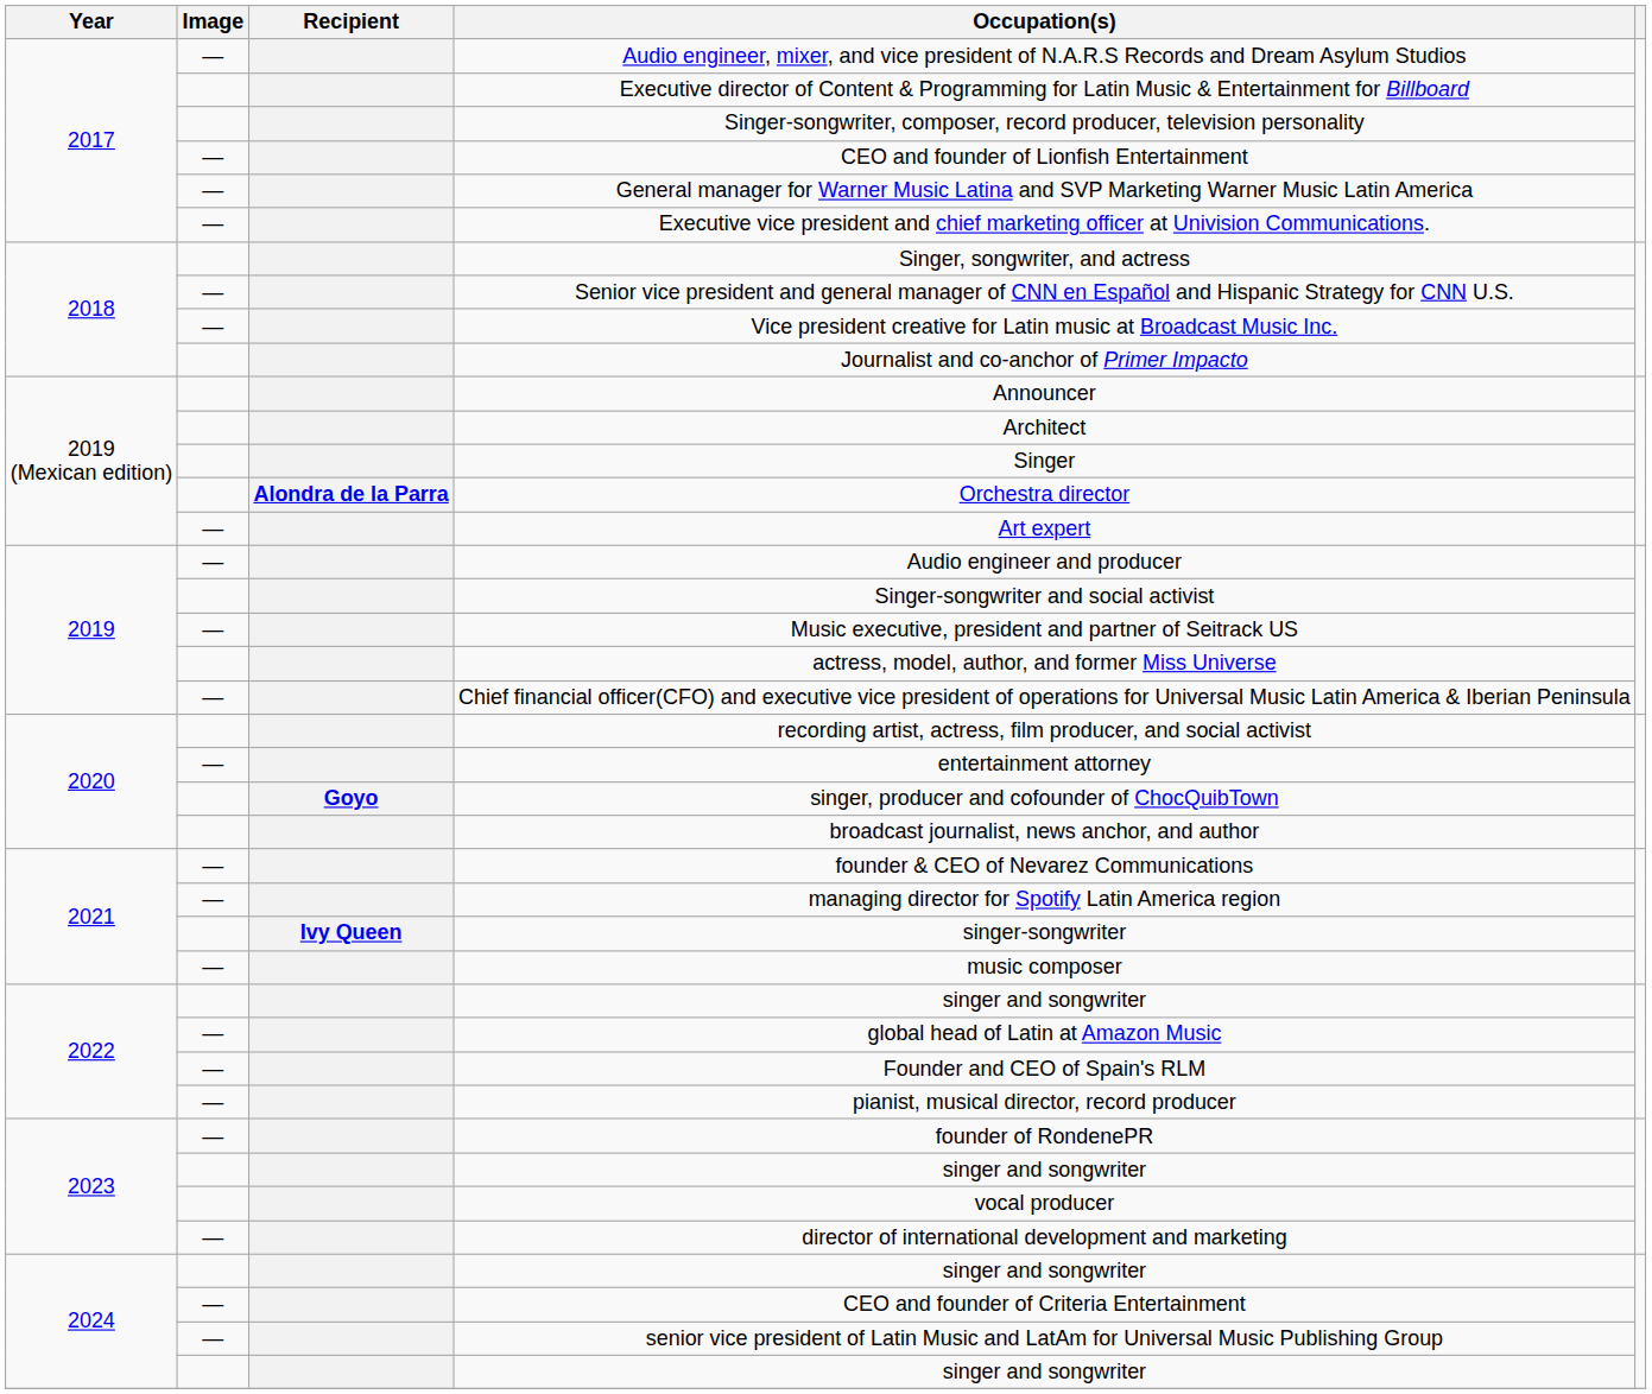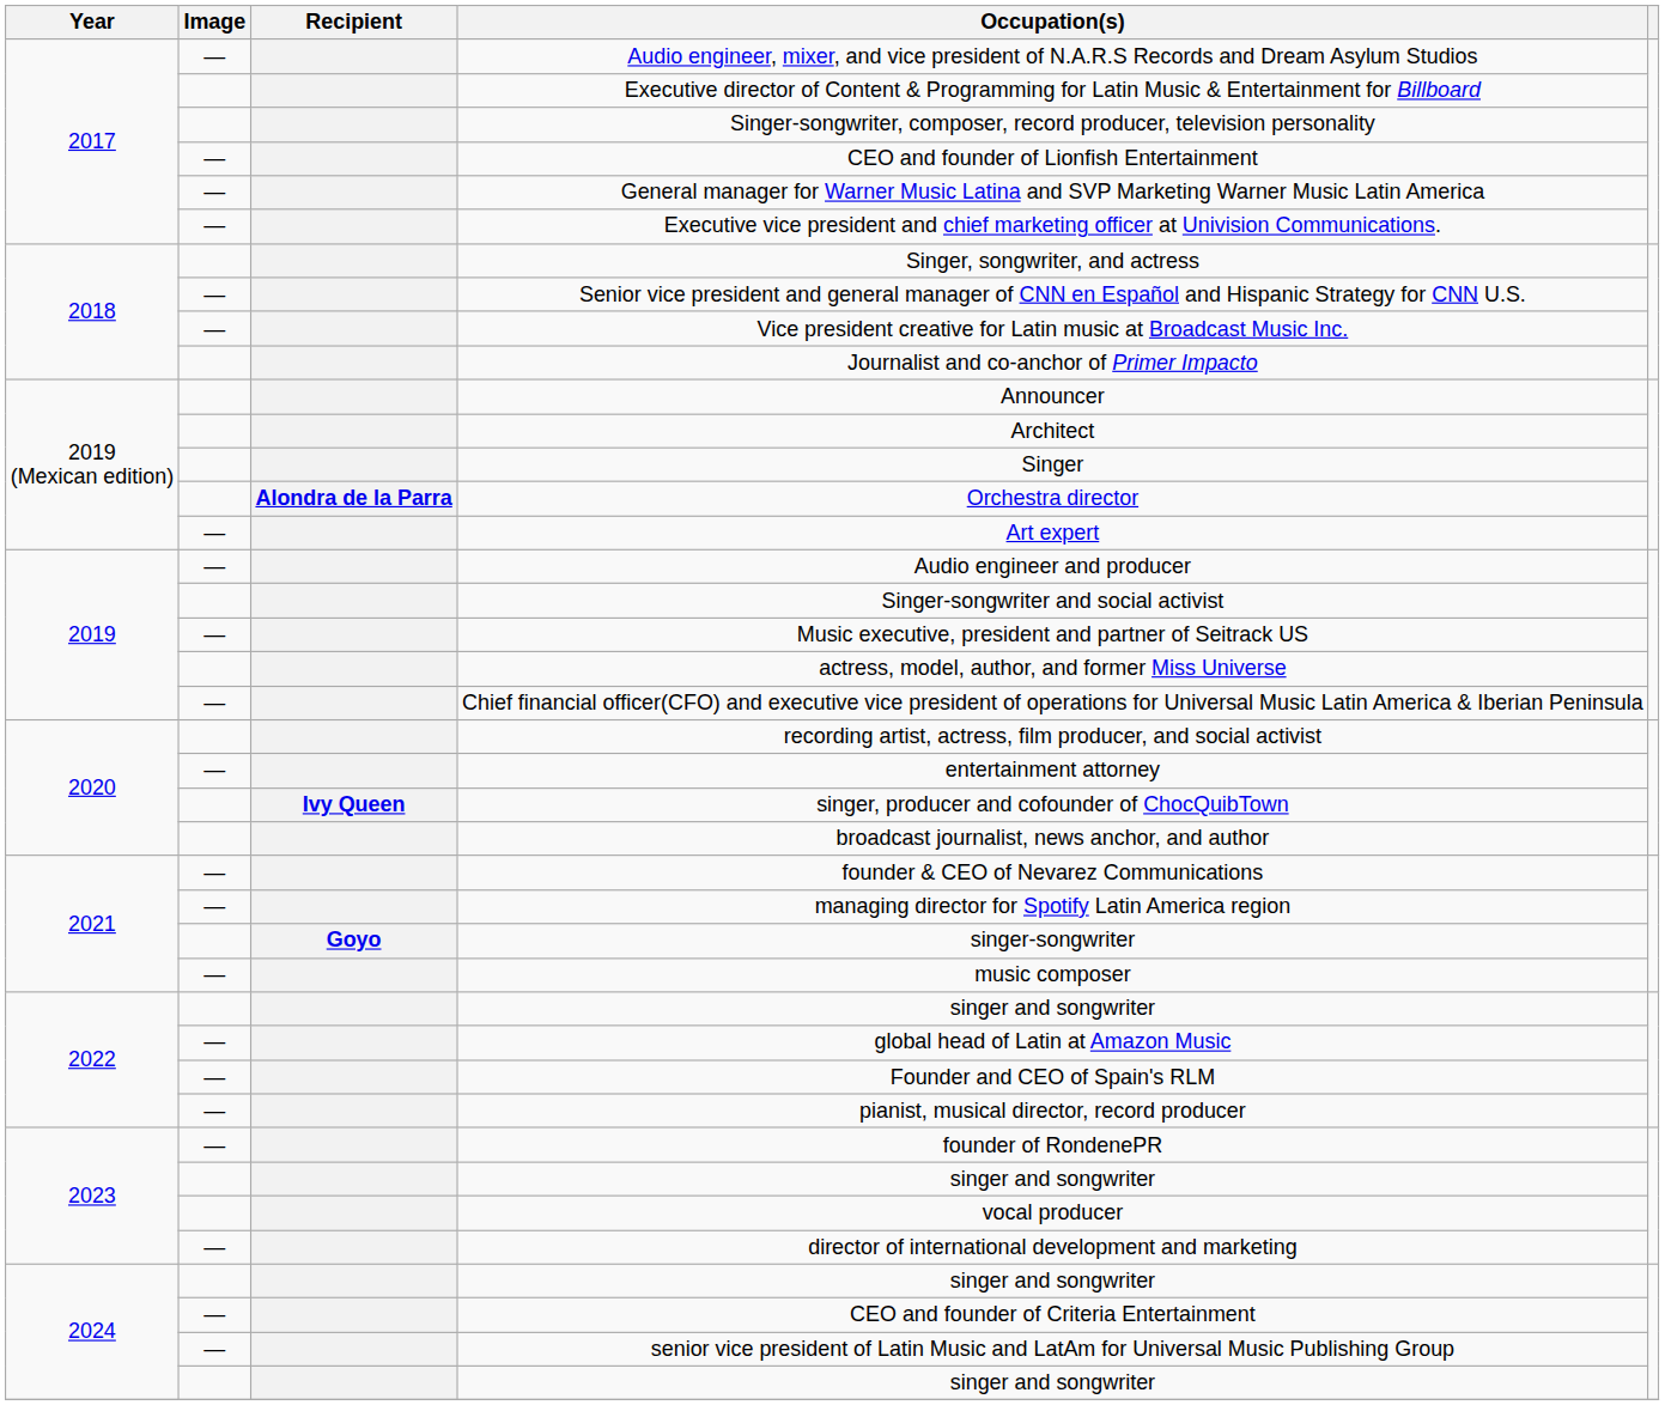 <table class="wikitable sortable plainrowheaders" style="text-align:center;">
 <tr>
 <th scope=col>Year</th>
 <th scope=col class=unsortable>Image</th>
 <th scope=col>Recipient</th>
 <th scope=col>Occupation(s)</th>
 <th scope=col class=unsortable></th>
 </tr>
 <tr>
 <td rowspan="6"><a href='#'>2017</a></td>
 <td>—</td>
 <th scope="row"></th>
 <td><a href='#'>Audio engineer</a>, <a href='#'>mixer</a>, and vice president of N.A.R.S Records and Dream Asylum Studios</td>
 <td rowspan="6"></td>
 </tr>
 <tr>
 <td></td>
 <th scope="row"></th>
 <td>Executive director of Content & Programming for Latin Music & Entertainment for <em><a href='#'>Billboard</a></em></td>
 </tr>
 <tr>
 <td></td>
 <th scope="row"></th>
 <td>Singer-songwriter, composer, record producer, television personality</td>
 </tr>
 <tr>
 <td>—</td>
 <th scope="row"></th>
 <td>CEO and founder of Lionfish Entertainment</td>
 </tr>
 <tr>
 <td>—</td>
 <th scope="row"></th>
 <td>General manager for <a href='#'>Warner Music Latina</a> and SVP Marketing Warner Music Latin America</td>
 </tr>
 <tr>
 <td>—</td>
 <th scope="row"></th>
 <td>Executive vice president and <a href='#'>chief marketing officer</a> at <a href='#'>Univision Communications</a>.</td>
 </tr>
 <tr>
 <td rowspan="4"><a href='#'>2018</a></td>
 <td></td>
 <th scope="row"></th>
 <td>Singer, songwriter, and actress</td>
 <td rowspan="4"></td>
 </tr>
 <tr>
 <td>—</td>
 <th scope="row"></th>
 <td>Senior vice president and general manager of <a href='#'>CNN en Español</a> and Hispanic Strategy for <a href='#'>CNN</a> U.S.</td>
 </tr>
 <tr>
 <td>—</td>
 <th scope="row"></th>
 <td>Vice president creative for Latin music at <a href='#'>Broadcast Music Inc.</a></td>
 </tr>
 <tr>
 <td></td>
 <th scope="row"></th>
 <td>Journalist and co-anchor of <em><a href='#'>Primer Impacto</a></em></td>
 </tr>
 <tr>
 <td rowspan="5">2019<br>(Mexican edition)</td>
 <td></td>
 <th scope="row"></th>
 <td>Announcer</td>
 <td rowspan="5"></td>
 </tr>
 <tr>
 <td></td>
 <th scope="row"></th>
 <td>Architect</td>
 </tr>
 <tr>
 <td></td>
 <th scope="row"></th>
 <td>Singer</td>
 </tr>
 <tr>
 <td></td>
 <th scope="row"><a href='#'>Alondra de la Parra</a></th>
 <td><a href='#'>Orchestra director</a></td>
 </tr>
 <tr>
 <td>—</td>
 <th scope="row"></th>
 <td><a href='#'>Art expert</a></td>
 </tr>
 <tr>
 <td rowspan="5"><a href='#'>2019</a></td>
 <td>—</td>
 <th scope="row"></th>
 <td>Audio engineer and producer</td>
 <td rowspan="5"></td>
 </tr>
 <tr>
 <td></td>
 <th scope="row"></th>
 <td>Singer-songwriter and social activist</td>
 </tr>
 <tr>
 <td>—</td>
 <th scope="row"></th>
 <td>Music executive, president and partner of Seitrack US</td>
 </tr>
 <tr>
 <td></td>
 <th scope="row"></th>
 <td>actress, model, author, and former <a href='#'>Miss Universe</a></td>
 </tr>
 <tr>
 <td>—</td>
 <th scope="row"></th>
 <td>Chief financial officer(CFO) and executive vice president of operations for Universal Music Latin America & Iberian Peninsula</td>
 </tr>
 <tr>
 <td rowspan="4"><a href='#'>2020</a></td>
 <td></td>
 <th scope="row"></th>
 <td>recording artist, actress, film producer, and social activist</td>
 <td rowspan="4"></td>
 </tr>
 <tr>
 <td>—</td>
 <th scope="row"></th>
 <td>entertainment attorney</td>
 </tr>
 <tr>
 <td></td>
-<th scope="row"><a href='#'>Goyo</a></th>
+<th scope="row"><a href='#'>Ivy Queen</a></th>
 <td>singer, producer and cofounder of <a href='#'>ChocQuibTown</a></td>
 </tr>
 <tr>
 <td></td>
 <th scope="row"></th>
 <td>broadcast journalist, news anchor, and author</td>
 </tr>
 <tr>
 <td rowspan="4"><a href='#'>2021</a></td>
 <td>—</td>
 <th scope="row"></th>
 <td>founder & CEO of Nevarez Communications</td>
 <td rowspan="4"></td>
 </tr>
 <tr>
 <td>—</td>
 <th scope="row"></th>
 <td>managing director for <a href='#'>Spotify</a> Latin America region</td>
 </tr>
 <tr>
 <td></td>
-<th scope="row"><a href='#'>Ivy Queen</a></th>
+<th scope="row"><a href='#'>Goyo</a></th>
 <td>singer-songwriter</td>
 </tr>
 <tr>
 <td>—</td>
 <th scope="row"></th>
 <td>music composer</td>
 </tr>
 <tr>
 <td rowspan="4"><a href='#'>2022</a></td>
 <td></td>
 <th scope="row"></th>
 <td>singer and songwriter</td>
 <td rowspan="4"></td>
 </tr>
 <tr>
 <td>—</td>
 <th scope="row"></th>
 <td>global head of Latin at <a href='#'>Amazon Music</a></td>
 </tr>
 <tr>
 <td>—</td>
 <th scope="row"></th>
 <td>Founder and CEO of Spain's RLM</td>
 </tr>
 <tr>
 <td>—</td>
 <th scope="row"></th>
 <td>pianist, musical director, record producer</td>
 </tr>
 <tr>
 <td rowspan="4"><a href='#'>2023</a></td>
 <td>—</td>
 <th scope="row"></th>
 <td>founder of RondenePR</td>
 <td rowspan="4"></td>
 </tr>
 <tr>
 <td></td>
 <th scope="row"></th>
 <td>singer and songwriter</td>
 </tr>
 <tr>
 <td></td>
 <th scope="row"></th>
 <td>vocal producer</td>
 </tr>
 <tr>
 <td>—</td>
 <th scope="row"></th>
 <td>director of international development and marketing</td>
 </tr>
 <tr>
 <td rowspan="4"><a href='#'>2024</a></td>
 <td></td>
 <th scope="row"></th>
 <td>singer and songwriter</td>
 <td rowspan="4"></td>
 </tr>
 <tr>
 <td>—</td>
 <th scope="row"></th>
 <td>CEO and founder of Criteria Entertainment</td>
 </tr>
 <tr>
 <td>—</td>
 <th scope="row"></th>
 <td>senior vice president of Latin Music and LatAm for Universal Music Publishing Group</td>
 </tr>
 <tr>
 <td></td>
 <th scope="row"></th>
 <td>singer and songwriter</td>
 </tr>
 <tr>
 </tr>
 </table>
